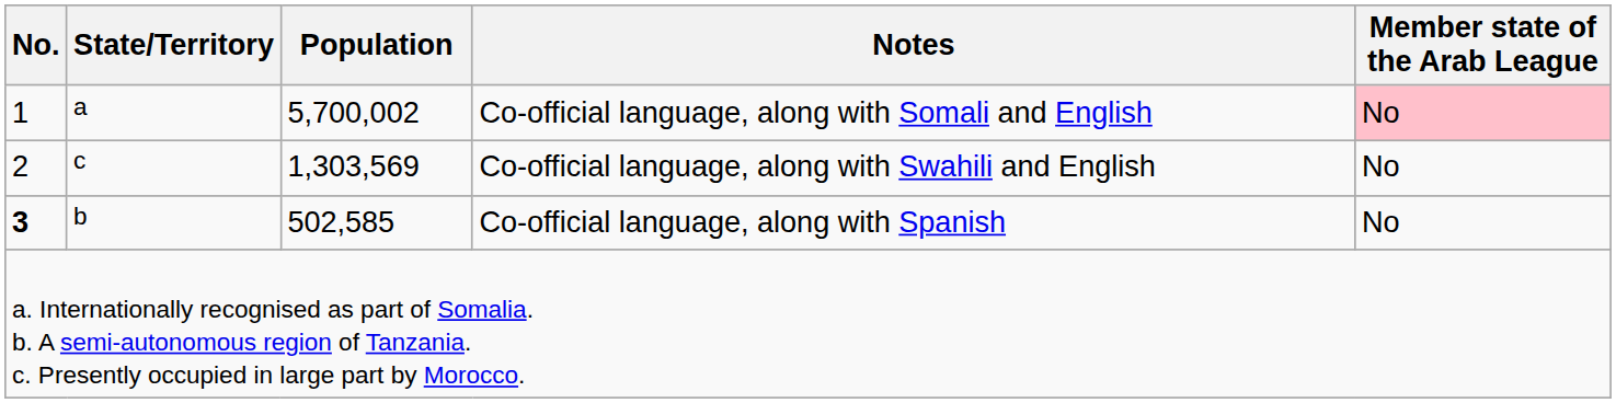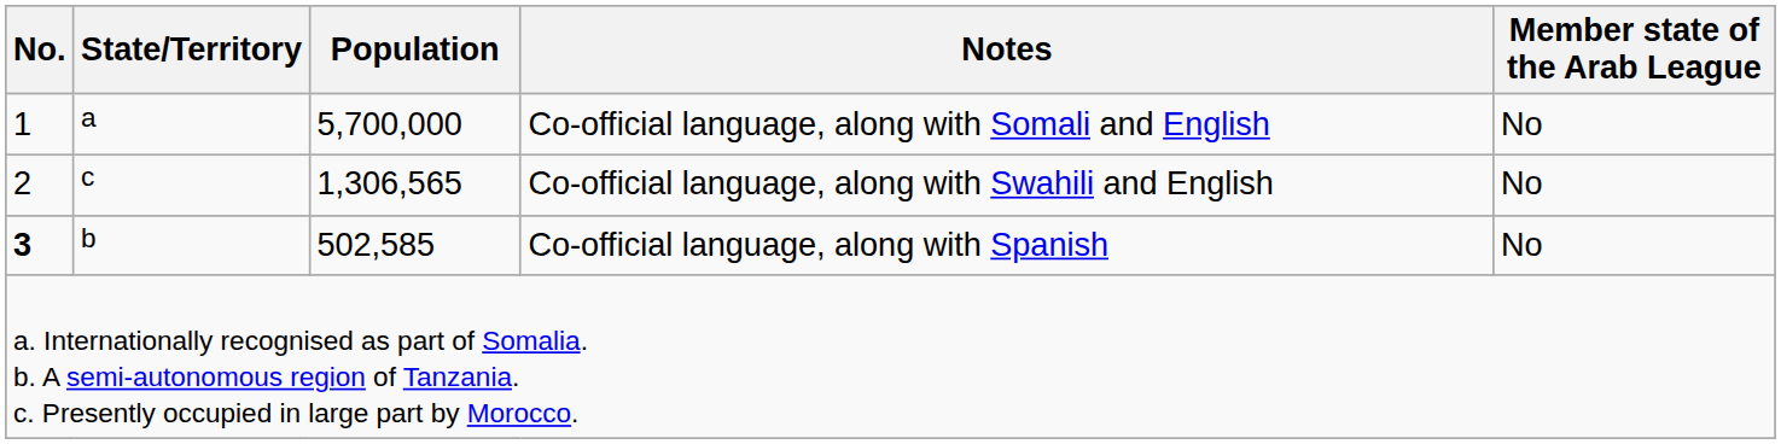 <table class="sortable wikitable">
 <tr>
 <th scope="col">No.</th>
 <th width= class="unsortable">State/Territory</th>
 <th width=100px>Population</th>
 <th width=580px>Notes</th>
 <th width=150px>Member state of the Arab League</th>
 </tr>
 <tr>
 <td>1</td>
 <td><sup>a</sup></td>
-<td>5,700,002</td>
+<td>5,700,000</td>
 <td>Co-official language, along with <a href='#'>Somali</a> and <a href='#'>English</a></td>
-<td style="background: pink;">No</td>
+<td>No</td>
 </tr>
 <tr>
 <td>2</td>
 <td><sup>c</sup></td>
-<td>1,303,569</td>
+<td>1,306,565</td>
 <td>Co-official language, along with <a href='#'>Swahili</a> and English</td>
 <td>No</td>
 </tr>
 <tr>
 <td><strong>3</strong></td>
 <td><sup>b</sup></td>
 <td>502,585</td>
 <td>Co-official language, along with <a href='#'>Spanish</a></td>
 <td>No</td>
 </tr>
 <tr class="sortbottom">
 <td colspan = "7"><br><small>a. Internationally recognised as part of <a href='#'>Somalia</a>.<br>b. A <a href='#'>semi-autonomous region</a> of <a href='#'>Tanzania</a>.<br>c. Presently occupied in large part by <a href='#'>Morocco</a>.</small></td>
 </tr>
 </table>
